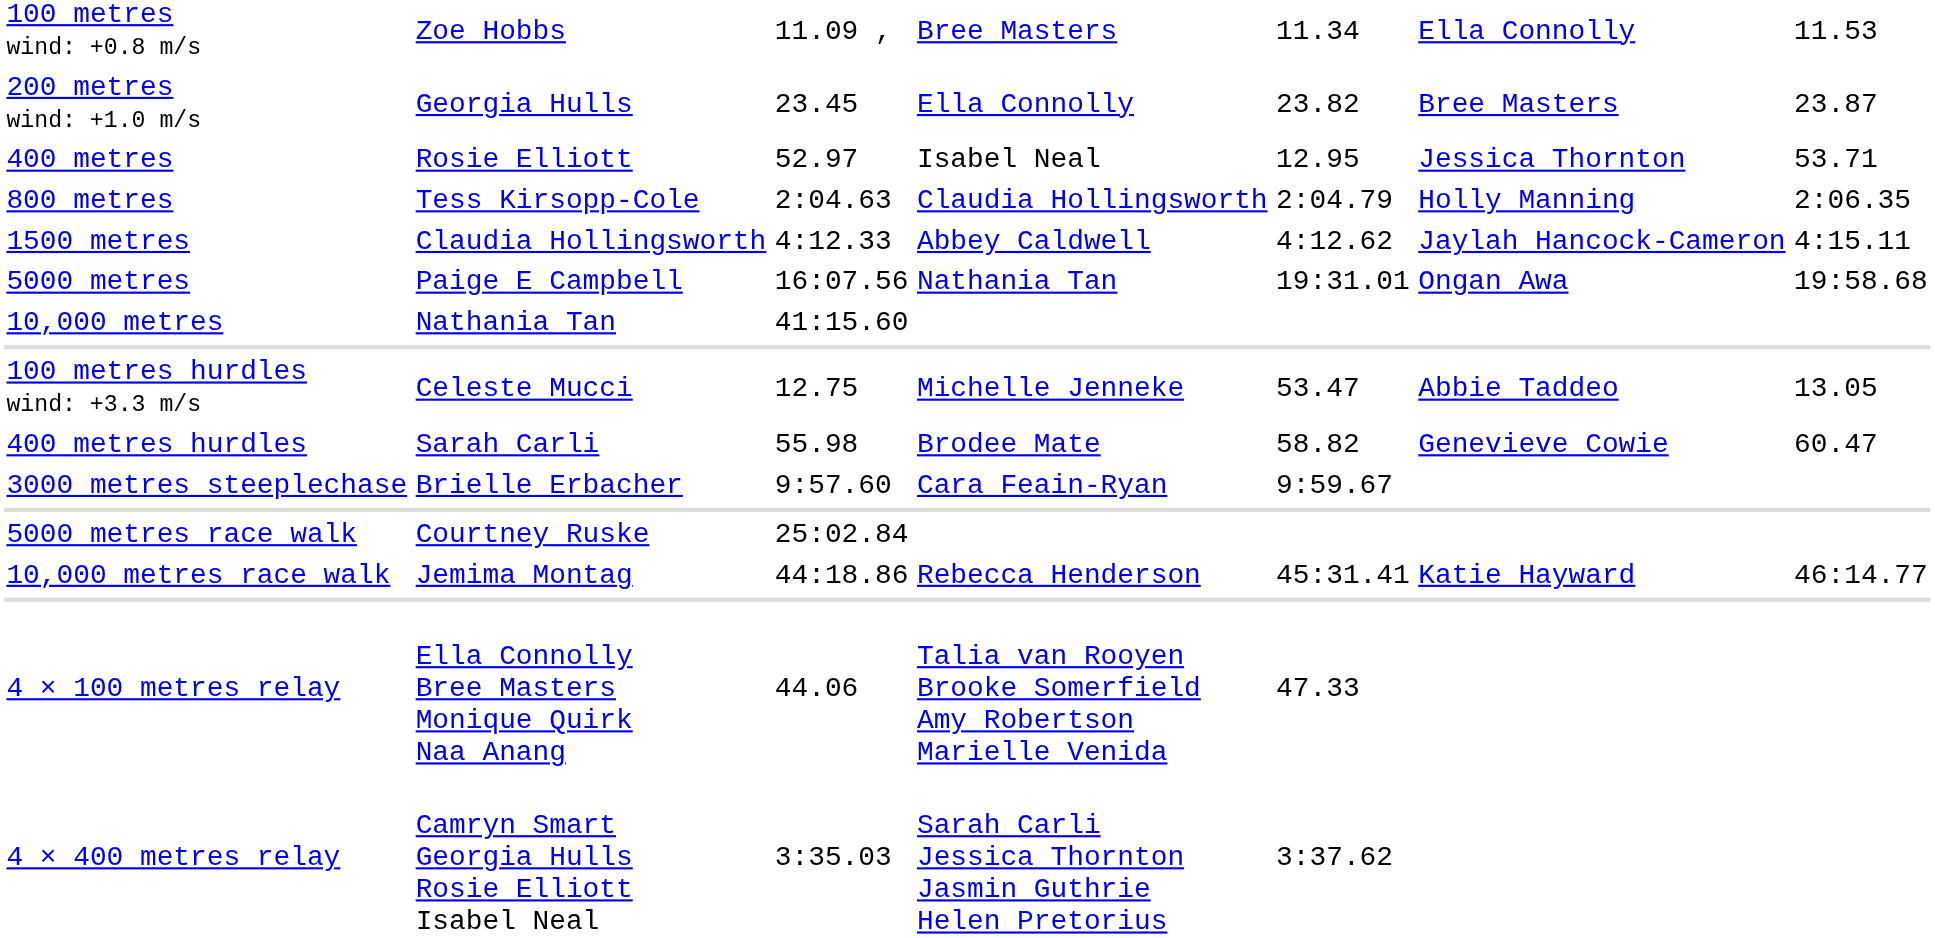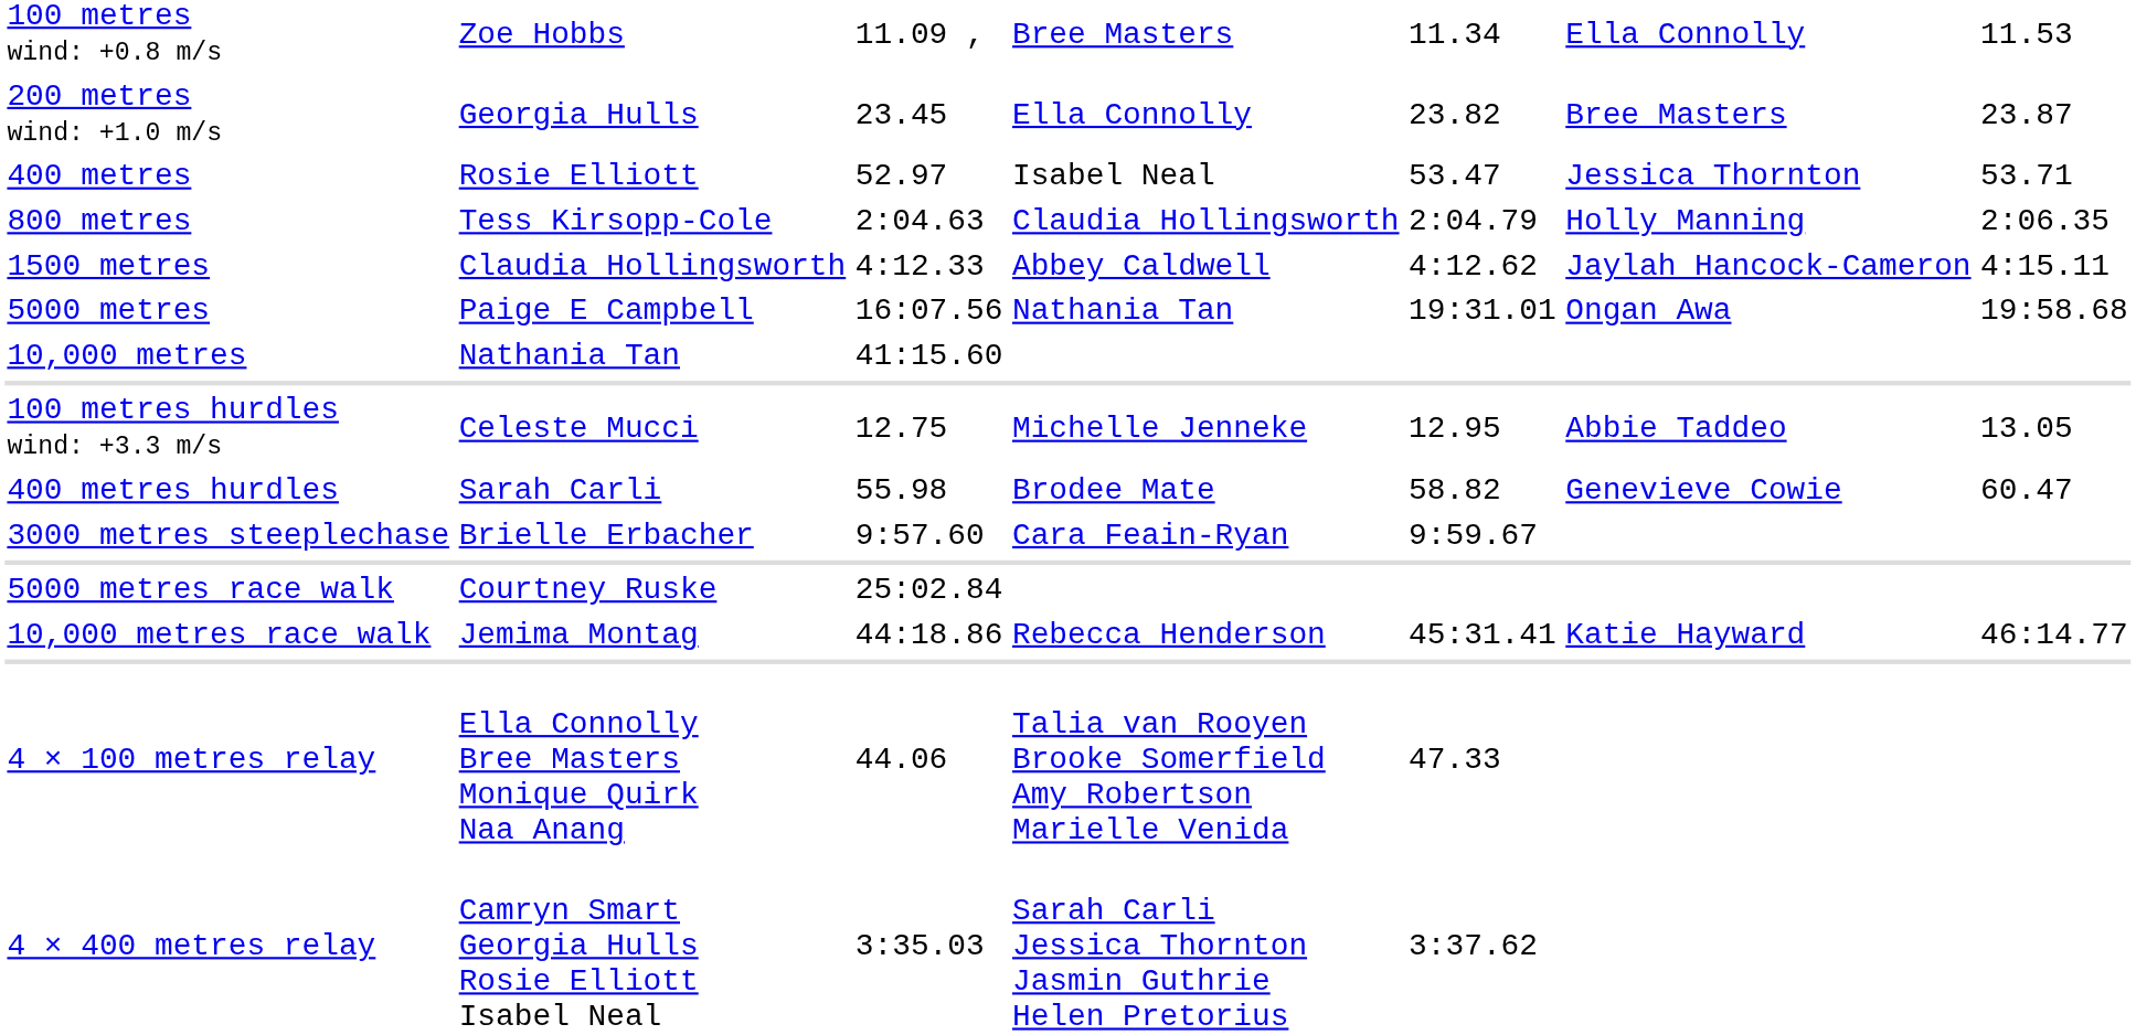 <table>
 <tr>
 <td><a href='#'>100 metres</a><br><small>wind: +0.8 m/s</small></td>
 <td align=left><a href='#'>Zoe Hobbs</a> <br> </td>
 <td>11.09 , </td>
 <td align=left><a href='#'>Bree Masters</a> <br> </td>
 <td>11.34</td>
 <td align=left><a href='#'>Ella Connolly</a> <br> </td>
 <td>11.53</td>
 </tr>
 <tr>
 <td><a href='#'>200 metres</a><br><small>wind: +1.0 m/s</small></td>
 <td align=left><a href='#'>Georgia Hulls</a> <br> </td>
 <td>23.45</td>
 <td align=left><a href='#'>Ella Connolly</a> <br> </td>
 <td>23.82</td>
 <td align=left><a href='#'>Bree Masters</a> <br> </td>
 <td>23.87</td>
 </tr>
 <tr>
 <td><a href='#'>400 metres</a></td>
 <td align=left><a href='#'>Rosie Elliott</a> <br> </td>
 <td>52.97</td>
 <td align=left>Isabel Neal <br> </td>
-<td>12.95</td>
+<td>53.47</td>
 <td align=left><a href='#'>Jessica Thornton</a> <br> </td>
 <td>53.71</td>
 </tr>
 <tr>
 <td><a href='#'>800 metres</a></td>
 <td align=left><a href='#'>Tess Kirsopp-Cole</a> <br> </td>
 <td>2:04.63</td>
 <td align=left><a href='#'>Claudia Hollingsworth</a> <br> </td>
 <td>2:04.79</td>
 <td align=left><a href='#'>Holly Manning</a> <br> </td>
 <td>2:06.35</td>
 </tr>
 <tr>
 <td><a href='#'>1500 metres</a></td>
 <td align=left><a href='#'>Claudia Hollingsworth</a> <br> </td>
 <td>4:12.33 </td>
 <td align=left><a href='#'>Abbey Caldwell</a> <br> </td>
 <td>4:12.62</td>
 <td align=left><a href='#'>Jaylah Hancock-Cameron</a> <br> </td>
 <td>4:15.11</td>
 </tr>
 <tr>
 <td><a href='#'>5000 metres</a></td>
 <td align=left><a href='#'>Paige E Campbell</a> <br> </td>
 <td>16:07.56</td>
 <td align=left><a href='#'>Nathania Tan</a> <br> </td>
 <td>19:31.01</td>
 <td align=left><a href='#'>Ongan Awa</a> <br> </td>
 <td>19:58.68</td>
 </tr>
 <tr>
 <td><a href='#'>10,000 metres</a></td>
 <td align=left><a href='#'>Nathania Tan</a> <br> </td>
 <td>41:15.60</td>
 <td align=left></td>
 <td></td>
 <td align=left></td>
 <td></td>
 </tr>
 <tr bgcolor=#DDDDDD>
 <td colspan=8></td>
 </tr>
 <tr>
 <td><a href='#'>100 metres hurdles</a><br><small>wind: +3.3 m/s</small></td>
 <td align=left><a href='#'>Celeste Mucci</a> <br> </td>
 <td>12.75</td>
 <td align=left><a href='#'>Michelle Jenneke</a> <br> </td>
-<td>53.47</td>
+<td>12.95</td>
 <td align=left><a href='#'>Abbie Taddeo</a> <br> </td>
 <td>13.05</td>
 </tr>
 <tr>
 <td><a href='#'>400 metres hurdles</a></td>
 <td align=left><a href='#'>Sarah Carli</a> <br> </td>
 <td>55.98 </td>
 <td align=left><a href='#'>Brodee Mate</a> <br> </td>
 <td>58.82</td>
 <td align=left><a href='#'>Genevieve Cowie</a> <br> </td>
 <td>60.47</td>
 </tr>
 <tr>
 <td><a href='#'>3000 metres steeplechase</a></td>
 <td align=left><a href='#'>Brielle Erbacher</a> <br> </td>
 <td>9:57.60</td>
 <td align=left><a href='#'>Cara Feain-Ryan</a> <br> </td>
 <td>9:59.67</td>
 <td align=left></td>
 <td></td>
 </tr>
 <tr bgcolor=#DDDDDD>
 <td colspan=8></td>
 </tr>
 <tr>
 <td><a href='#'>5000 metres race walk</a></td>
 <td align=left><a href='#'>Courtney Ruske</a> <br> </td>
 <td>25:02.84</td>
 <td align=left></td>
 <td></td>
 <td align=left></td>
 <td></td>
 </tr>
 <tr>
 <td><a href='#'>10,000 metres race walk</a></td>
 <td align=left><a href='#'>Jemima Montag</a> <br> </td>
 <td>44:18.86</td>
 <td align=left><a href='#'>Rebecca Henderson</a> <br> </td>
 <td>45:31.41</td>
 <td align=left><a href='#'>Katie Hayward</a> <br> </td>
 <td>46:14.77</td>
 </tr>
 <tr bgcolor=#DDDDDD>
 <td colspan=8></td>
 </tr>
 <tr>
 <td><a href='#'>4 × 100 metres relay</a></td>
 <td align=left> <br><a href='#'>Ella Connolly</a><br><a href='#'>Bree Masters</a><br><a href='#'>Monique Quirk</a><br><a href='#'>Naa Anang</a></td>
 <td>44.06 </td>
 <td align=left> <br><a href='#'>Talia van Rooyen</a><br><a href='#'>Brooke Somerfield</a><br><a href='#'>Amy Robertson</a><br><a href='#'>Marielle Venida</a></td>
 <td>47.33</td>
 <td align=left></td>
 <td></td>
 </tr>
 <tr>
 <td><a href='#'>4 × 400 metres relay</a></td>
 <td align=left> <br><a href='#'>Camryn Smart</a><br><a href='#'>Georgia Hulls</a><br><a href='#'>Rosie Elliott</a><br>Isabel Neal</td>
 <td>3:35.03 </td>
 <td align=left> <br><a href='#'>Sarah Carli</a><br><a href='#'>Jessica Thornton</a><br><a href='#'>Jasmin Guthrie</a><br><a href='#'>Helen Pretorius</a></td>
 <td>3:37.62</td>
 <td align=left></td>
 <td></td>
 </tr>
 </table>
